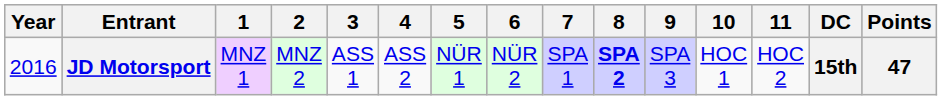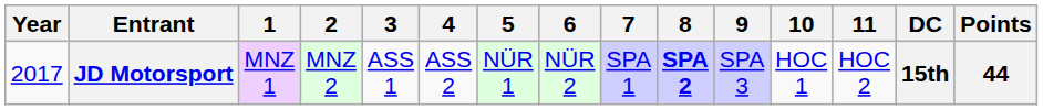 <table class="wikitable" style="text-align:center; font-size:85%">
 <tr>
 <th>Year</th>
 <th>Entrant</th>
 <th>1</th>
 <th>2</th>
 <th>3</th>
 <th>4</th>
 <th>5</th>
 <th>6</th>
 <th>7</th>
 <th>8</th>
 <th>9</th>
 <th>10</th>
 <th>11</th>
 <th>DC</th>
 <th>Points</th>
 </tr>
 <tr>
-<td><a href='#'>2016</a></td>
+<td><a href='#'>2017</a></td>
 <th nowrap><a href='#'>JD Motorsport</a></th>
 <td style="background:#efcfff;"><a href='#'>MNZ<br>1</a><br></td>
 <td style="background:#dfffdf;"><a href='#'>MNZ<br>2</a><br></td>
 <td style="background:#;"><a href='#'>ASS<br>1</a><br></td>
 <td style="background:#;"><a href='#'>ASS<br>2</a><br></td>
 <td style="background:#dfffdf;"><a href='#'>NÜR<br>1</a><br></td>
 <td style="background:#dfffdf;"><a href='#'>NÜR<br>2</a><br></td>
 <td style="background:#cfcfff;"><a href='#'>SPA<br>1</a><br></td>
 <td style="background:#cfcfff;"><strong><a href='#'>SPA<br>2</a><br></strong></td>
 <td style="background:#cfcfff;"><a href='#'>SPA<br>3</a><br></td>
 <td style="background:#;"><a href='#'>HOC<br>1</a><br></td>
 <td style="background:#;"><a href='#'>HOC<br>2</a><br></td>
 <th>15th</th>
-<th>47</th>
+<th>44</th>
 </tr>
 </table>
